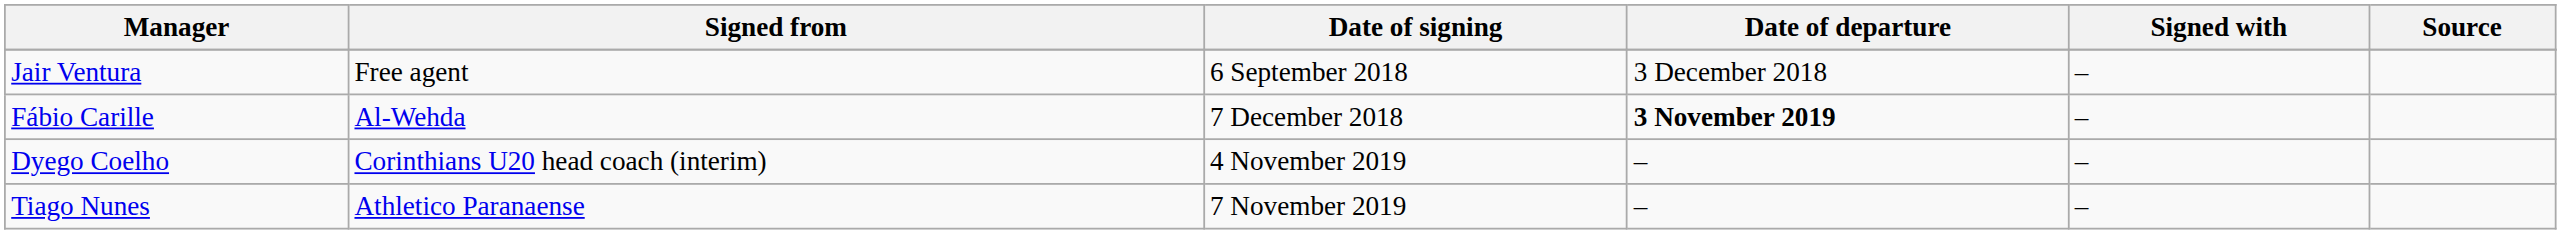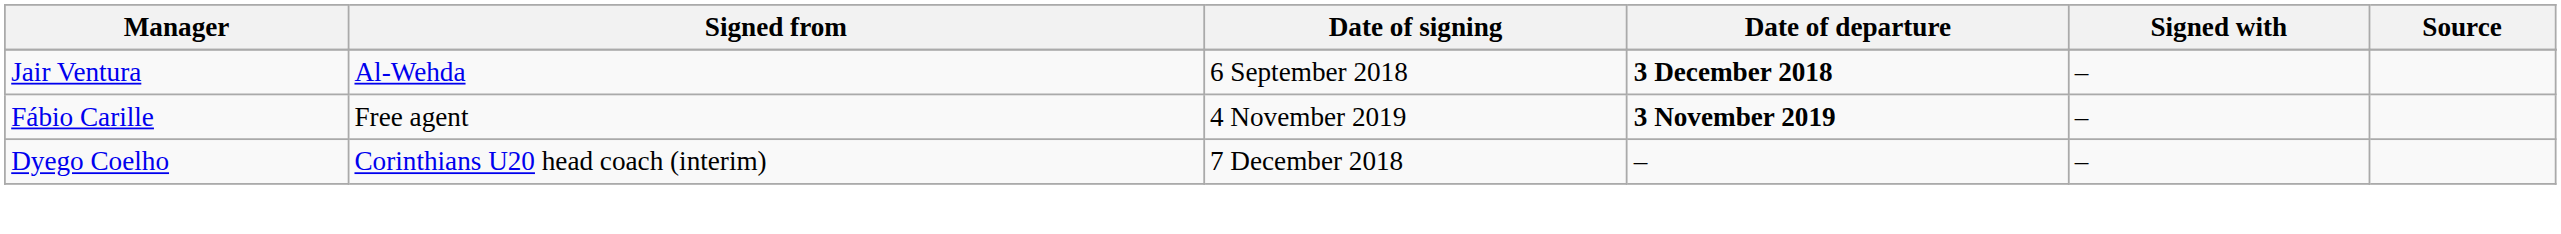 <table class="wikitable sortable" style="width:90%; text-align:center; font-size:95%; text-align:left;">
 <tr>
 <th><strong>Manager </strong></th>
 <th><strong>Signed from</strong></th>
 <th><strong>Date of signing</strong></th>
 <th><strong>Date of departure</strong></th>
 <th><strong>Signed with</strong></th>
 <th><strong>Source</strong></th>
 </tr>
 <tr>
 </tr>
 <tr>
 <td> <a href='#'>Jair Ventura</a></td>
-<td>Free agent</td>
+<td> <a href='#'>Al-Wehda</a></td>
 <td>6 September 2018</td>
-<td>3 December 2018</td>
+<td><strong>3 December 2018</strong></td>
 <td>–</td>
 <td></td>
 </tr>
 <tr>
 <td> <a href='#'>Fábio Carille</a></td>
-<td> <a href='#'>Al-Wehda</a></td>
-<td>7 December 2018</td>
+<td>Free agent</td>
+<td>4 November 2019</td>
 <td><strong>3 November 2019</strong></td>
 <td>–</td>
 <td></td>
 </tr>
 <tr>
 <td> <a href='#'>Dyego Coelho</a></td>
 <td><a href='#'>Corinthians U20</a> head coach (interim)</td>
-<td>4 November 2019</td>
-<td>–</td>
-<td>–</td>
-<td></td>
-</tr>
-<tr>
-<td> <a href='#'>Tiago Nunes</a></td>
-<td> <a href='#'>Athletico Paranaense</a></td>
-<td>7 November 2019 </td>
+<td>7 December 2018</td>
 <td>–</td>
 <td>–</td>
 <td></td>
 </tr>
 </table>
